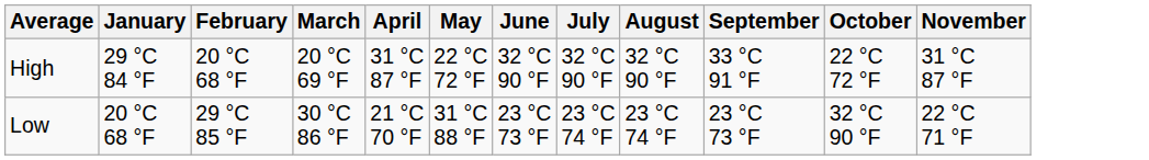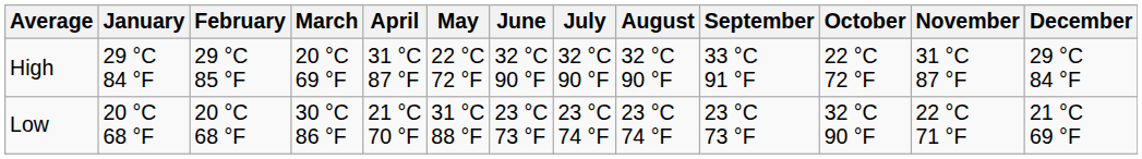 <table class="wikitable">
 <tr>
 <th>Average</th>
 <th>January</th>
 <th>February</th>
 <th>March</th>
 <th>April</th>
 <th>May</th>
 <th>June</th>
 <th>July</th>
 <th>August</th>
 <th>September</th>
 <th>October</th>
 <th>November</th>
+<th>December</th>
 </tr>
 <tr>
 <td>High</td>
 <td>29 °C<br>84 °F</td>
-<td>20 °C<br>68 °F</td>
+<td>29 °C<br>85 °F</td>
 <td>20 °C<br>69 °F</td>
 <td>31 °C<br>87 °F</td>
 <td>22 °C<br>72 °F</td>
 <td>32 °C<br>90 °F</td>
 <td>32 °C<br>90 °F</td>
 <td>32 °C<br>90 °F</td>
 <td>33 °C<br>91 °F</td>
 <td>22 °C<br>72 °F</td>
 <td>31 °C<br>87 °F</td>
+<td>29 °C<br>84 °F</td>
 </tr>
 <tr>
 <td>Low</td>
 <td>20 °C<br>68 °F</td>
-<td>29 °C<br>85 °F</td>
+<td>20 °C<br>68 °F</td>
 <td>30 °C<br>86 °F</td>
 <td>21 °C<br>70 °F</td>
 <td>31 °C<br>88 °F</td>
 <td>23 °C<br>73 °F</td>
 <td>23 °C<br>74 °F</td>
 <td>23 °C<br>74 °F</td>
 <td>23 °C<br>73 °F</td>
 <td>32 °C<br>90 °F</td>
 <td>22 °C<br>71 °F</td>
+<td>21 °C<br>69 °F</td>
 </tr>
 </table>
